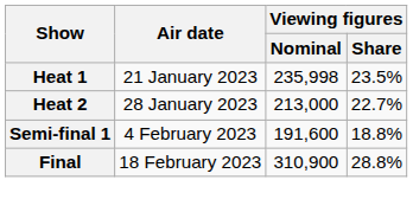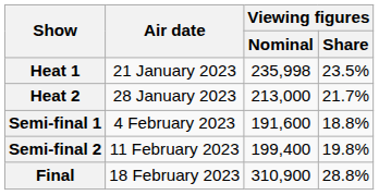 <table class="wikitable plainrowheaders sortable" style="text-align:center">
 <tr>
 <th rowspan="2" scope="col" class="unsortable">Show</th>
 <th rowspan="2" scope="col">Air date</th>
 <th colspan="2" scope="col">Viewing figures</th>
 </tr>
 <tr>
 <th>Nominal</th>
 <th>Share</th>
 </tr>
 <tr>
 <th scope="row">Heat 1</th>
 <td>21 January 2023</td>
 <td>235,998</td>
 <td>23.5%</td>
 </tr>
 <tr>
 <th scope="row">Heat 2</th>
 <td>28 January 2023</td>
 <td>213,000</td>
-<td>22.7%</td>
+<td>21.7%</td>
 </tr>
 <tr>
 <th scope="row">Semi-final 1</th>
 <td>4 February 2023</td>
 <td>191,600</td>
 <td>18.8%</td>
 </tr>
 <tr>
+<th scope="row">Semi-final 2</th>
+<td>11 February 2023</td>
+<td>199,400</td>
+<td>19.8%</td>
+</tr>
+<tr>
 <th scope="row">Final</th>
 <td>18 February 2023</td>
 <td>310,900</td>
 <td>28.8%</td>
 </tr>
 </table>
